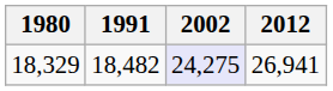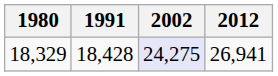 <table class="wikitable">
 <tr>
 <th>1980</th>
 <th>1991</th>
 <th>2002</th>
 <th>2012</th>
 </tr>
 <tr>
 <td>18,329</td>
-<td>18,482</td>
+<td>18,428</td>
 <td style="background: lavender;">24,275</td>
 <td>26,941</td>
 </tr>
 </table>
